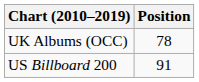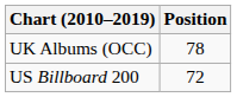 <table class="wikitable sortable">
 <tr>
 <th scope="col">Chart (2010–2019)</th>
 <th scope="col">Position</th>
 </tr>
 <tr>
 <td>UK Albums (OCC)</td>
 <td style="text-align:center">78</td>
 </tr>
 <tr>
 <td>US <em>Billboard</em> 200</td>
-<td style="text-align:center">91</td>
+<td style="text-align:center">72</td>
 </tr>
 </table>
